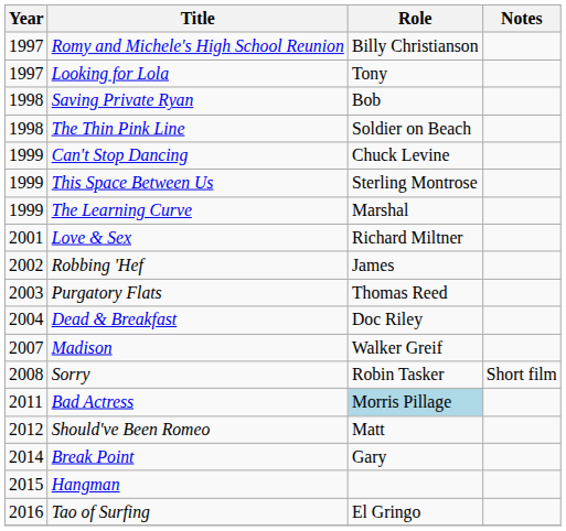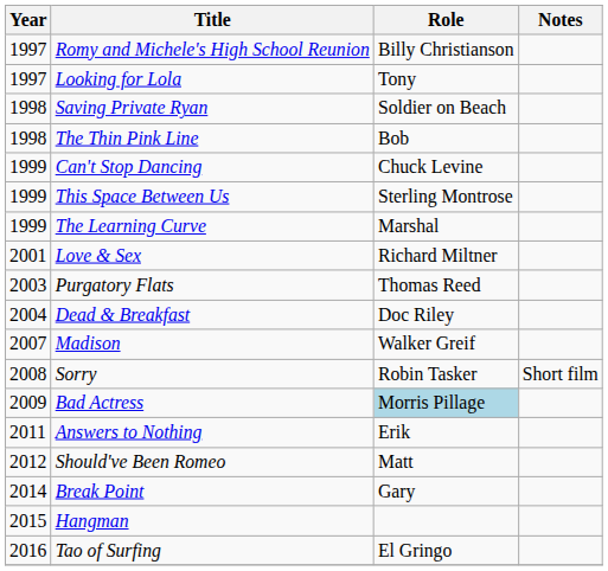 <table class="wikitable sortable">
 <tr>
 <th>Year</th>
 <th>Title</th>
 <th>Role</th>
 <th>Notes</th>
 </tr>
 <tr>
 <td>1997</td>
 <td><em><a href='#'>Romy and Michele's High School Reunion</a></em></td>
 <td>Billy Christianson</td>
 <td></td>
 </tr>
 <tr>
 <td>1997</td>
 <td><em><a href='#'>Looking for Lola</a></em></td>
 <td>Tony</td>
 <td></td>
 </tr>
 <tr>
 <td>1998</td>
 <td><em><a href='#'>Saving Private Ryan</a></em></td>
-<td>Bob</td>
+<td>Soldier on Beach</td>
 <td></td>
 </tr>
 <tr>
 <td>1998</td>
 <td><em><a href='#'>The Thin Pink Line</a></em></td>
-<td>Soldier on Beach</td>
+<td>Bob</td>
 <td></td>
 </tr>
 <tr>
 <td>1999</td>
 <td><em><a href='#'>Can't Stop Dancing</a></em></td>
 <td>Chuck Levine</td>
 <td></td>
 </tr>
 <tr>
 <td>1999</td>
 <td><em><a href='#'>This Space Between Us</a></em></td>
 <td>Sterling Montrose</td>
 <td></td>
 </tr>
 <tr>
 <td>1999</td>
 <td><em><a href='#'>The Learning Curve</a></em></td>
 <td>Marshal</td>
 <td></td>
 </tr>
 <tr>
 <td>2001</td>
 <td><em><a href='#'>Love & Sex</a></em></td>
 <td>Richard Miltner</td>
 <td></td>
 </tr>
 <tr>
-<td>2002</td>
-<td><em>Robbing 'Hef</em></td>
-<td>James</td>
-<td></td>
-</tr>
-<tr>
 <td>2003</td>
 <td><em>Purgatory Flats</em></td>
 <td>Thomas Reed</td>
 <td></td>
 </tr>
 <tr>
 <td>2004</td>
 <td><em><a href='#'>Dead & Breakfast</a></em></td>
 <td>Doc Riley</td>
 <td></td>
 </tr>
 <tr>
 <td>2007</td>
 <td><em><a href='#'>Madison</a></em></td>
 <td>Walker Greif</td>
 <td></td>
 </tr>
 <tr>
 <td>2008</td>
 <td><em>Sorry</em></td>
 <td>Robin Tasker</td>
 <td>Short film</td>
 </tr>
 <tr>
-<td>2011</td>
+<td>2009</td>
 <td><em><a href='#'>Bad Actress</a></em></td>
 <td style="background: lightblue;">Morris Pillage</td>
+<td></td>
+</tr>
+<tr>
+<td>2011</td>
+<td><em><a href='#'>Answers to Nothing</a></em></td>
+<td>Erik</td>
 <td></td>
 </tr>
 <tr>
 <td>2012</td>
 <td><em>Should've Been Romeo</em></td>
 <td>Matt</td>
 <td></td>
 </tr>
 <tr>
 <td>2014</td>
 <td><em><a href='#'>Break Point</a></em></td>
 <td>Gary</td>
 <td></td>
 </tr>
 <tr>
 <td>2015</td>
 <td><em><a href='#'>Hangman</a></em></td>
 <td></td>
 <td></td>
 </tr>
 <tr>
 <td>2016</td>
 <td><em>Tao of Surfing</em></td>
 <td>El Gringo</td>
 <td></td>
 </tr>
 <tr>
 </tr>
 </table>
